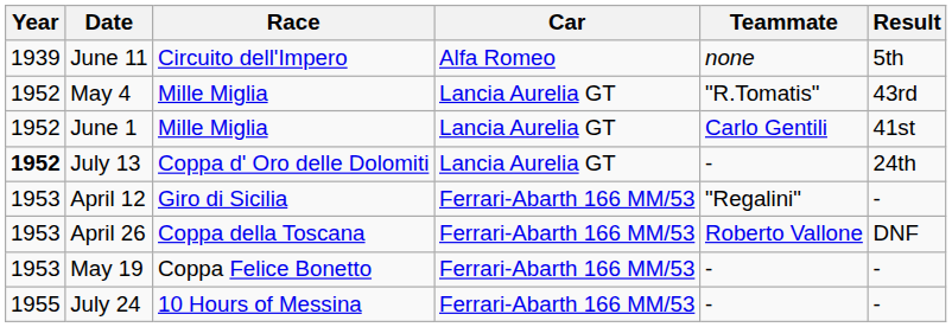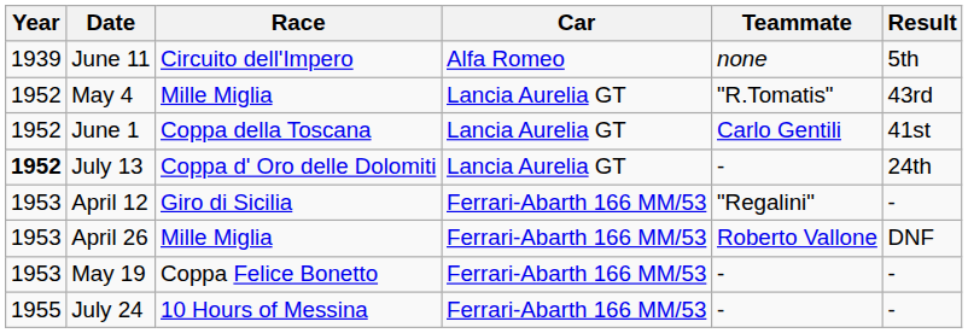 <table class="wikitable sortable">
 <tr>
 <th>Year</th>
 <th>Date</th>
 <th>Race</th>
 <th>Car</th>
 <th>Teammate</th>
 <th>Result</th>
 </tr>
 <tr>
 <td>1939</td>
 <td>June 11</td>
 <td><a href='#'>Circuito dell'Impero</a></td>
 <td><a href='#'>Alfa Romeo</a></td>
 <td><em>none</em></td>
 <td>5th</td>
 </tr>
 <tr>
 <td>1952</td>
 <td>May 4</td>
 <td><a href='#'>Mille Miglia</a></td>
 <td><a href='#'>Lancia Aurelia</a> GT</td>
 <td>"R.Tomatis"</td>
 <td>43rd</td>
 </tr>
 <tr>
 <td>1952</td>
 <td>June 1</td>
-<td><a href='#'>Mille Miglia</a></td>
+<td><a href='#'>Coppa della Toscana</a></td>
 <td><a href='#'>Lancia Aurelia</a> GT</td>
 <td><a href='#'>Carlo Gentili</a></td>
 <td>41st</td>
 </tr>
 <tr>
 <td><strong>1952</strong></td>
 <td>July 13</td>
 <td><a href='#'>Coppa d' Oro delle Dolomiti</a></td>
 <td><a href='#'>Lancia Aurelia</a> GT</td>
 <td>-</td>
 <td>24th</td>
 </tr>
 <tr>
 <td>1953</td>
 <td>April 12</td>
 <td><a href='#'>Giro di Sicilia</a></td>
 <td><a href='#'>Ferrari-Abarth 166 MM/53</a></td>
 <td>"Regalini"</td>
 <td>-</td>
 </tr>
 <tr>
 <td>1953</td>
 <td>April 26</td>
-<td><a href='#'>Coppa della Toscana</a></td>
+<td><a href='#'>Mille Miglia</a></td>
 <td><a href='#'>Ferrari-Abarth 166 MM/53</a></td>
 <td><a href='#'>Roberto Vallone</a></td>
 <td>DNF</td>
 </tr>
 <tr>
 <td>1953</td>
 <td>May 19</td>
 <td>Coppa <a href='#'>Felice Bonetto</a></td>
 <td><a href='#'>Ferrari-Abarth 166 MM/53</a></td>
 <td>-</td>
 <td>-</td>
 </tr>
 <tr>
 <td>1955</td>
 <td>July 24</td>
 <td><a href='#'>10 Hours of Messina</a></td>
 <td><a href='#'>Ferrari-Abarth 166 MM/53</a></td>
 <td>-</td>
 <td>-</td>
 </tr>
 </table>
